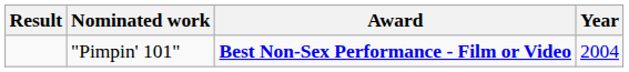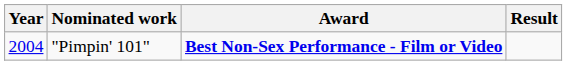 <table class="wikitable">
 <tr>
-<th>Result</th>
+<th>Year</th>
 <th>Nominated work</th>
 <th>Award</th>
-<th>Year</th>
+<th>Result</th>
 </tr>
 <tr>
-<td></td>
+<td align=center><a href='#'>2004</a></td>
 <td>"Pimpin' 101"</td>
 <td><strong><a href='#'>Best Non-Sex Performance - Film or Video</a></strong></td>
-<td align=center><a href='#'>2004</a></td>
+<td></td>
 </tr>
 </table>
